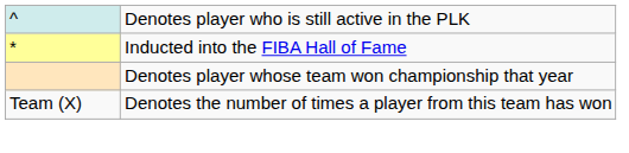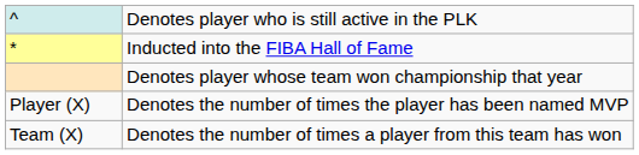 <table class="wikitable">
 <tr>
 <td style="background-color:#CFECEC; border:1px solid #aaaaaa; width:6em">^</td>
 <td>Denotes player who is still active in the PLK</td>
 </tr>
 <tr>
 <td style="background-color:#FFFF99; border:1px solid #aaaaaa; width:6em">*</td>
 <td>Inducted into the <a href='#'>FIBA Hall of Fame</a></td>
 </tr>
 <tr>
 <td style="background-color:#FFE6BD; border:1px solid #aaaaaa; width:6em"></td>
 <td>Denotes player whose team won championship that year</td>
 </tr>
 <tr>
+<td>Player (X)</td>
+<td>Denotes the number of times the player has been named MVP</td>
+</tr>
+<tr>
 <td>Team (X)</td>
 <td>Denotes the number of times a player from this team has won</td>
 </tr>
 </table>
